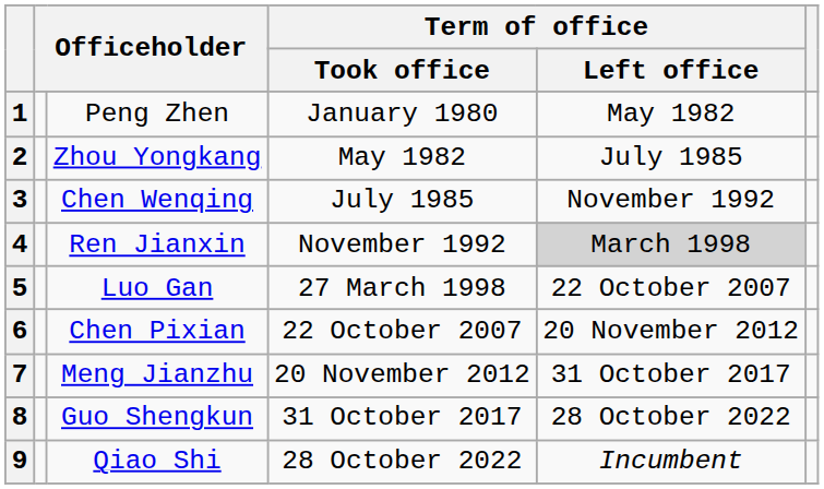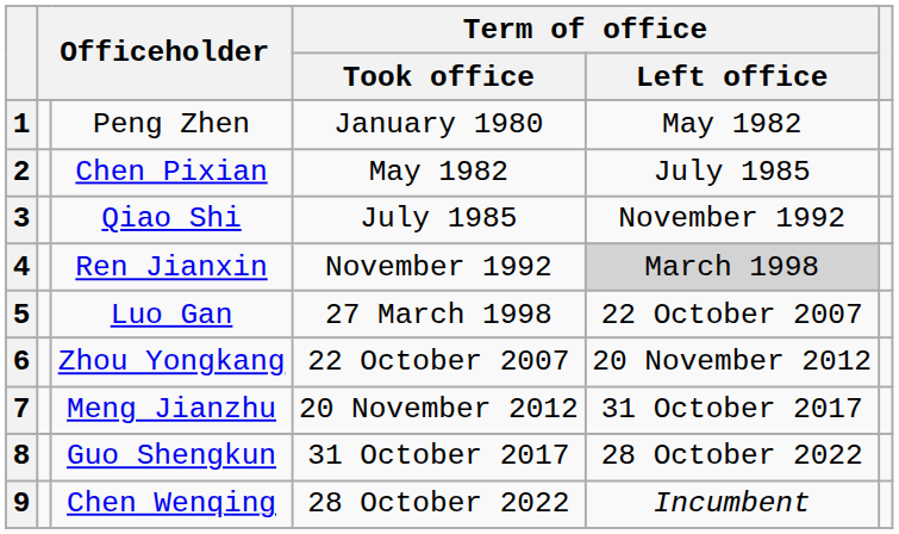 <table class="wikitable" style="text-align:center">
 <tr>
 <th rowspan="2"></th>
 <th colspan="2" rowspan="2">Officeholder</th>
 <th colspan="2">Term of office</th>
 <th rowspan="2"></th>
 </tr>
 <tr>
 <th>Took office</th>
 <th>Left office</th>
 </tr>
 <tr>
 <th>1</th>
 <td></td>
 <td>Peng Zhen</td>
 <td>January 1980</td>
 <td>May 1982</td>
 <td></td>
 </tr>
 <tr>
 <th>2</th>
 <td></td>
-<td><a href='#'>Zhou Yongkang</a></td>
+<td><a href='#'>Chen Pixian</a></td>
 <td>May 1982</td>
 <td>July 1985</td>
 <td></td>
 </tr>
 <tr>
 <th>3</th>
 <td></td>
-<td><a href='#'>Chen Wenqing</a></td>
+<td><a href='#'>Qiao Shi</a></td>
 <td>July 1985</td>
 <td>November 1992</td>
 <td></td>
 </tr>
 <tr>
 <th>4</th>
 <td></td>
 <td><a href='#'>Ren Jianxin</a></td>
 <td>November 1992</td>
 <td style="background: lightgrey;">March 1998</td>
 <td></td>
 </tr>
 <tr>
 <th>5</th>
 <td></td>
 <td><a href='#'>Luo Gan</a></td>
 <td>27 March 1998</td>
 <td>22 October 2007</td>
 <td></td>
 </tr>
 <tr>
 <th>6</th>
 <td></td>
-<td><a href='#'>Chen Pixian</a></td>
+<td><a href='#'>Zhou Yongkang</a></td>
 <td>22 October 2007</td>
 <td>20 November 2012</td>
 <td></td>
 </tr>
 <tr>
 <th>7</th>
 <td></td>
 <td><a href='#'>Meng Jianzhu</a></td>
 <td>20 November 2012</td>
 <td>31 October 2017</td>
 <td></td>
 </tr>
 <tr>
 <th>8</th>
 <td></td>
 <td><a href='#'>Guo Shengkun</a></td>
 <td>31 October 2017</td>
 <td>28 October 2022</td>
 <td></td>
 </tr>
 <tr>
 <th>9</th>
 <td></td>
-<td><a href='#'>Qiao Shi</a></td>
+<td><a href='#'>Chen Wenqing</a></td>
 <td>28 October 2022</td>
 <td><em>Incumbent</em></td>
 <td></td>
 </tr>
 </table>
